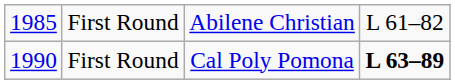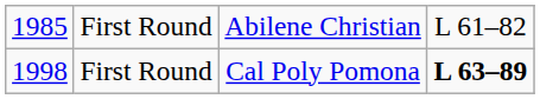 <table class="wikitable">
 <tr align="center">
 <td><a href='#'>1985</a></td>
 <td>First Round</td>
 <td><a href='#'>Abilene Christian</a></td>
 <td>L 61–82</td>
 </tr>
 <tr align="center">
-<td><a href='#'>1990</a></td>
+<td><a href='#'>1998</a></td>
 <td>First Round</td>
 <td><a href='#'>Cal Poly Pomona</a></td>
 <td><strong>L 63–89</strong></td>
 </tr>
 </table>
